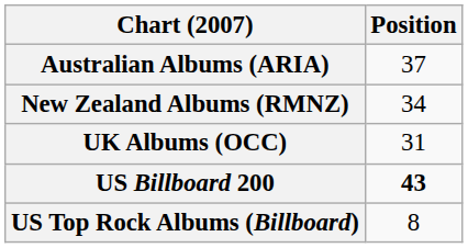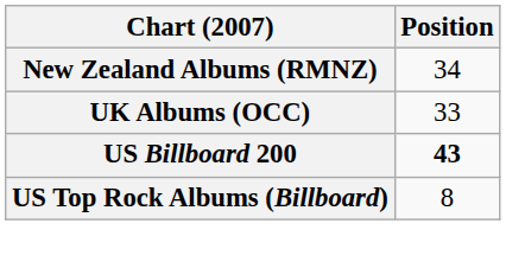 <table class="wikitable sortable plainrowheaders" style="text-align:center">
 <tr>
 <th scope="col">Chart (2007)</th>
 <th scope="col">Position</th>
-</tr>
-<tr>
-<th scope="row">Australian Albums (ARIA)</th>
-<td>37</td>
 </tr>
 <tr>
 <th scope="row">New Zealand Albums (RMNZ)</th>
 <td>34</td>
 </tr>
 <tr>
 <th scope="row">UK Albums (OCC)</th>
-<td>31</td>
+<td>33</td>
 </tr>
 <tr>
 <th scope="row">US <em>Billboard</em> 200</th>
 <td><strong>43</strong></td>
 </tr>
 <tr>
 <th scope="row">US Top Rock Albums (<em>Billboard</em>)</th>
 <td>8</td>
 </tr>
 </table>
